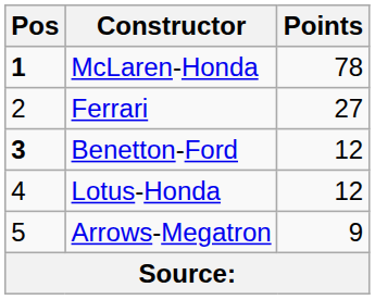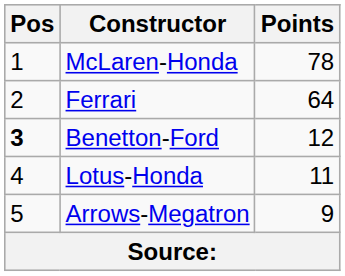 <table class="wikitable" style="font-size: 95%;">
 <tr>
 <th>Pos</th>
 <th>Constructor</th>
 <th>Points</th>
 </tr>
 <tr>
-<td><strong>1</strong></td>
+<td>1</td>
 <td> <a href='#'>McLaren</a>-<a href='#'>Honda</a></td>
 <td align=right>78</td>
 </tr>
 <tr>
 <td>2</td>
 <td> <a href='#'>Ferrari</a></td>
-<td align=right>27</td>
+<td align=right>64</td>
 </tr>
 <tr>
 <td><strong>3</strong></td>
 <td> <a href='#'>Benetton</a>-<a href='#'>Ford</a></td>
 <td align=right>12</td>
 </tr>
 <tr>
 <td>4</td>
 <td> <a href='#'>Lotus</a>-<a href='#'>Honda</a></td>
-<td align=right>12</td>
+<td align=right>11</td>
 </tr>
 <tr>
 <td>5</td>
 <td> <a href='#'>Arrows</a>-<a href='#'>Megatron</a></td>
 <td align=right>9</td>
 </tr>
 <tr>
 <th colspan=4>Source:</th>
 </tr>
 </table>
